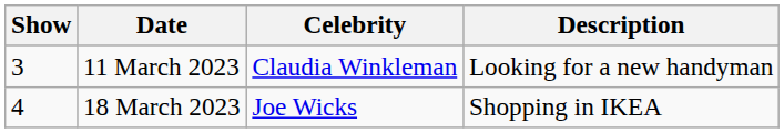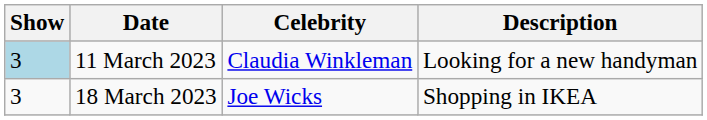 <table class="wikitable">
 <tr>
 <th>Show</th>
 <th>Date</th>
 <th>Celebrity</th>
 <th>Description</th>
 </tr>
 <tr>
-<td>3</td>
+<td style="background: lightblue;">3</td>
 <td>11 March 2023</td>
 <td><a href='#'>Claudia Winkleman</a></td>
 <td>Looking for a new handyman</td>
 </tr>
 <tr>
-<td>4</td>
+<td>3</td>
 <td>18 March 2023</td>
 <td><a href='#'>Joe Wicks</a></td>
 <td>Shopping in IKEA</td>
 </tr>
 </table>
